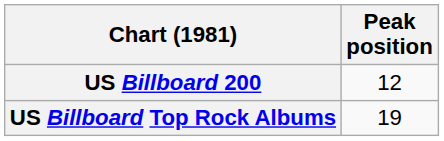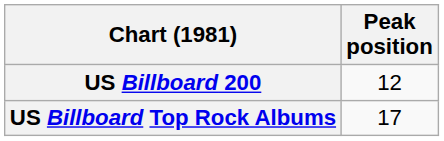 <table class="wikitable plainrowheaders">
 <tr>
 <th scope="col">Chart (1981)</th>
 <th scope="col">Peak<br>position</th>
 </tr>
 <tr>
 <th scope="row">US <a href='#'><em>Billboard</em> 200</a></th>
 <td style="text-align:center;">12</td>
 </tr>
 <tr>
 <th scope="row">US <em><a href='#'>Billboard</a></em> <a href='#'>Top Rock Albums</a></th>
-<td style="text-align:center;">19</td>
+<td style="text-align:center;">17</td>
 </tr>
 </table>
